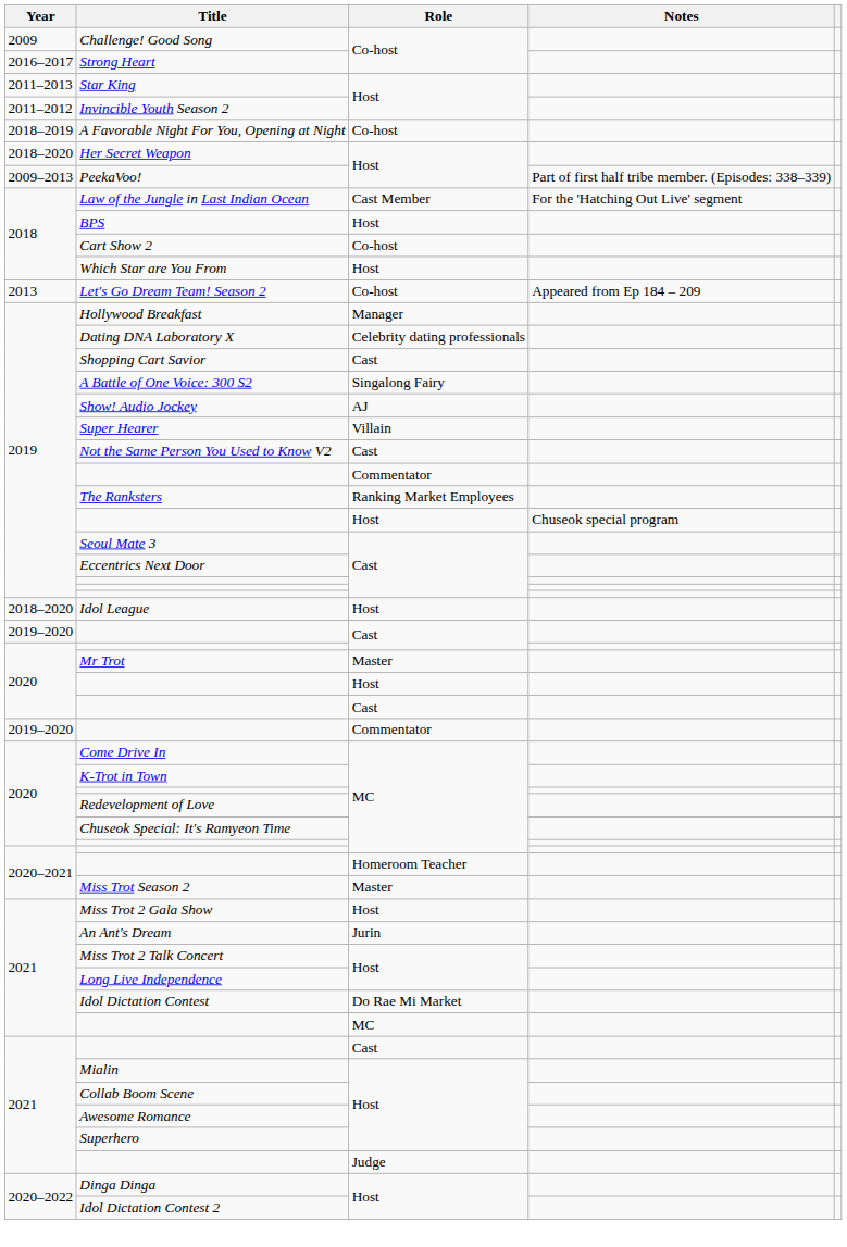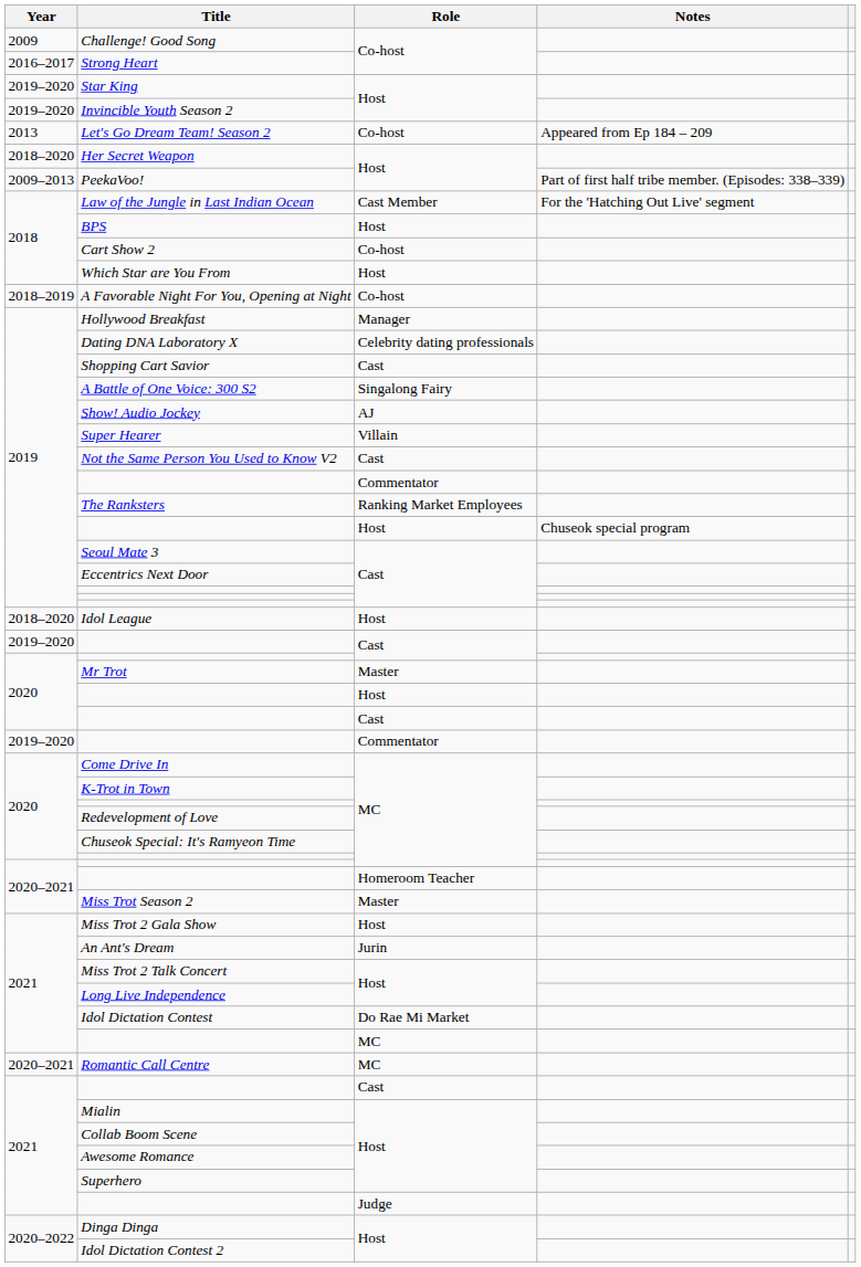 <table class="wikitable">
 <tr>
 <th scope="col">Year</th>
 <th scope="col">Title</th>
 <th scope="col">Role</th>
 <th scope="col">Notes</th>
 <th scope="col"></th>
 </tr>
 <tr>
 <td>2009</td>
 <td><em>Challenge! Good Song</em></td>
 <td rowspan="2">Co-host</td>
 <td></td>
 <td></td>
 </tr>
 <tr>
 <td>2016–2017</td>
 <td><a href='#'><em>Strong Heart</em></a></td>
 <td></td>
 <td></td>
 </tr>
 <tr>
-<td>2011–2013</td>
+<td>2019–2020</td>
 <td><a href='#'><em>Star King</em></a></td>
 <td rowspan="2">Host</td>
 <td></td>
 <td></td>
 </tr>
 <tr>
-<td>2011–2012</td>
+<td>2019–2020</td>
 <td><em><a href='#'>Invincible Youth</a> Season 2</em></td>
 <td></td>
 <td></td>
 </tr>
 <tr>
-<td>2018–2019</td>
-<td><em>A Favorable Night For You, Opening at Night</em></td>
+<td>2013</td>
+<td><em><a href='#'>Let's Go Dream Team! Season 2</a></em></td>
 <td>Co-host</td>
-<td></td>
+<td>Appeared from Ep 184 – 209</td>
 <td></td>
 </tr>
 <tr>
 <td>2018–2020</td>
 <td><em><a href='#'>Her Secret Weapon</a></em></td>
 <td rowspan="2">Host</td>
 <td></td>
 <td></td>
 </tr>
 <tr>
 <td>2009–2013</td>
 <td><em>PeekaVoo!</em></td>
 <td>Part of first half tribe member. (Episodes: 338–339)</td>
 <td></td>
 </tr>
 <tr>
 <td rowspan=4>2018</td>
 <td><em><a href='#'>Law of the Jungle</a> in <a href='#'>Last Indian Ocean</a></em></td>
 <td>Cast Member</td>
 <td>For the 'Hatching Out Live' segment</td>
 <td></td>
 </tr>
 <tr>
 <td><em><a href='#'>BPS</a></em></td>
 <td>Host</td>
 <td></td>
 <td></td>
 </tr>
 <tr>
 <td><em>Cart Show 2</em></td>
 <td>Co-host</td>
 <td></td>
 <td></td>
 </tr>
 <tr>
 <td><em>Which Star are You From</em></td>
 <td>Host</td>
 <td></td>
 <td></td>
 </tr>
 <tr>
-<td>2013</td>
-<td><em><a href='#'>Let's Go Dream Team! Season 2</a></em></td>
+<td>2018–2019</td>
+<td><em>A Favorable Night For You, Opening at Night</em></td>
 <td>Co-host</td>
-<td>Appeared from Ep 184 – 209</td>
+<td></td>
 <td></td>
 </tr>
 <tr>
 <td rowspan=15>2019</td>
 <td><em>Hollywood Breakfast</em></td>
 <td>Manager</td>
 <td></td>
 <td></td>
 </tr>
 <tr>
 <td><em>Dating DNA Laboratory X</em></td>
 <td>Celebrity dating professionals</td>
 <td></td>
 <td></td>
 </tr>
 <tr>
 <td><em>Shopping Cart Savior</em></td>
 <td>Cast</td>
 <td></td>
 <td></td>
 </tr>
 <tr>
 <td><em><a href='#'>A Battle of One Voice: 300 S2</a></em></td>
 <td>Singalong Fairy</td>
 <td></td>
 <td></td>
 </tr>
 <tr>
 <td><em><a href='#'>Show! Audio Jockey</a></em></td>
 <td>AJ</td>
 <td></td>
 <td></td>
 </tr>
 <tr>
 <td><em><a href='#'>Super Hearer</a></em></td>
 <td>Villain</td>
 <td></td>
 <td></td>
 </tr>
 <tr>
 <td><em><a href='#'>Not the Same Person You Used to Know</a> V2</em></td>
 <td>Cast</td>
 <td></td>
 <td></td>
 </tr>
 <tr>
 <td><em></em></td>
 <td>Commentator</td>
 <td></td>
 <td></td>
 </tr>
 <tr>
 <td><em><a href='#'>The Ranksters</a></em></td>
 <td>Ranking Market Employees</td>
 <td></td>
 <td></td>
 </tr>
 <tr>
 <td><em></em></td>
 <td>Host</td>
 <td>Chuseok special program</td>
 <td></td>
 </tr>
 <tr>
 <td><em><a href='#'>Seoul Mate</a> 3</em></td>
 <td rowspan="5">Cast</td>
 <td></td>
 <td></td>
 </tr>
 <tr>
 <td><em>Eccentrics Next Door</em></td>
 <td></td>
 <td></td>
 </tr>
 <tr>
 <td><em></em></td>
 <td></td>
 <td></td>
 </tr>
 <tr>
 <td><em></em></td>
 <td></td>
 <td></td>
 </tr>
 <tr>
 <td><em></em></td>
 <td></td>
 <td></td>
 </tr>
 <tr>
 <td>2018–2020</td>
 <td><em>Idol League</em></td>
 <td>Host</td>
 <td></td>
 <td></td>
 </tr>
 <tr>
 <td>2019–2020</td>
 <td><em></em></td>
 <td rowspan="2">Cast</td>
 <td></td>
 <td></td>
 </tr>
 <tr>
 <td rowspan="4">2020</td>
 <td><em></em></td>
 <td></td>
 <td></td>
 </tr>
 <tr>
 <td><em><a href='#'>Mr Trot</a></em></td>
 <td>Master</td>
 <td></td>
 <td></td>
 </tr>
 <tr>
 <td><em></em></td>
 <td>Host</td>
 <td></td>
 <td></td>
 </tr>
 <tr>
 <td><em></em></td>
 <td>Cast</td>
 <td></td>
 <td></td>
 </tr>
 <tr>
 <td>2019–2020</td>
 <td><em></em></td>
 <td>Commentator</td>
 <td></td>
 <td></td>
 </tr>
 <tr>
 <td rowspan=6>2020</td>
 <td><em><a href='#'>Come Drive In</a></em></td>
 <td rowspan="7">MC</td>
 <td></td>
 <td></td>
 </tr>
 <tr>
 <td><em><a href='#'>K-Trot in Town</a></em></td>
 <td></td>
 <td></td>
 </tr>
 <tr>
 <td><em></em></td>
 <td></td>
 <td></td>
 </tr>
 <tr>
 <td><em>Redevelopment of Love</em></td>
 <td></td>
 <td></td>
 </tr>
 <tr>
 <td><em>Chuseok Special: It's Ramyeon Time</em></td>
 <td></td>
 <td></td>
 </tr>
 <tr>
 <td><em></em></td>
 <td></td>
 <td></td>
 </tr>
 <tr>
 <td rowspan=3>2020–2021</td>
 <td><em></em></td>
 <td></td>
 <td></td>
 </tr>
 <tr>
 <td><em></em></td>
 <td>Homeroom Teacher</td>
 <td></td>
 <td></td>
 </tr>
 <tr>
 <td><em><a href='#'>Miss Trot</a> Season 2</em></td>
 <td>Master</td>
 <td></td>
 <td></td>
 </tr>
 <tr>
 <td rowspan="6">2021</td>
 <td><em>Miss Trot 2 Gala Show</em></td>
 <td>Host</td>
 <td></td>
 <td></td>
 </tr>
 <tr>
 <td><em>An Ant's Dream</em></td>
 <td>Jurin</td>
 <td></td>
 <td></td>
 </tr>
 <tr>
 <td><em>Miss Trot 2 Talk Concert</em></td>
 <td rowspan=2>Host</td>
 <td></td>
 <td></td>
 </tr>
 <tr>
 <td><em><a href='#'>Long Live Independence</a></em></td>
 <td></td>
 <td></td>
 </tr>
 <tr>
 <td><em>Idol Dictation Contest</em></td>
 <td>Do Rae Mi Market</td>
 <td></td>
 <td></td>
 </tr>
 <tr>
 <td><em></em></td>
 <td>MC</td>
 <td></td>
 <td></td>
 </tr>
 <tr>
+<td>2020–2021</td>
+<td><em><a href='#'>Romantic Call Centre</a></em></td>
+<td>MC</td>
+<td></td>
+<td></td>
+</tr>
+<tr>
 <td rowspan="6">2021</td>
 <td><em></em></td>
 <td>Cast</td>
 <td></td>
 <td></td>
 </tr>
 <tr>
 <td><em>Mialin</em></td>
 <td rowspan="4">Host</td>
 <td></td>
 <td></td>
 </tr>
 <tr>
 <td><em>Collab Boom Scene</em></td>
 <td></td>
 <td></td>
 </tr>
 <tr>
 <td><em>Awesome Romance</em></td>
 <td></td>
 <td></td>
 </tr>
 <tr>
 <td><em>Superhero</em></td>
 <td></td>
 <td></td>
 </tr>
 <tr>
 <td><em></em></td>
 <td>Judge</td>
 <td></td>
 <td></td>
 </tr>
 <tr>
 <td rowspan="2">2020–2022</td>
 <td><em>Dinga Dinga</em></td>
 <td rowspan="2">Host</td>
 <td></td>
 <td></td>
 </tr>
 <tr>
 <td><em>Idol Dictation Contest 2</em></td>
 <td></td>
 <td></td>
 </tr>
 </table>
